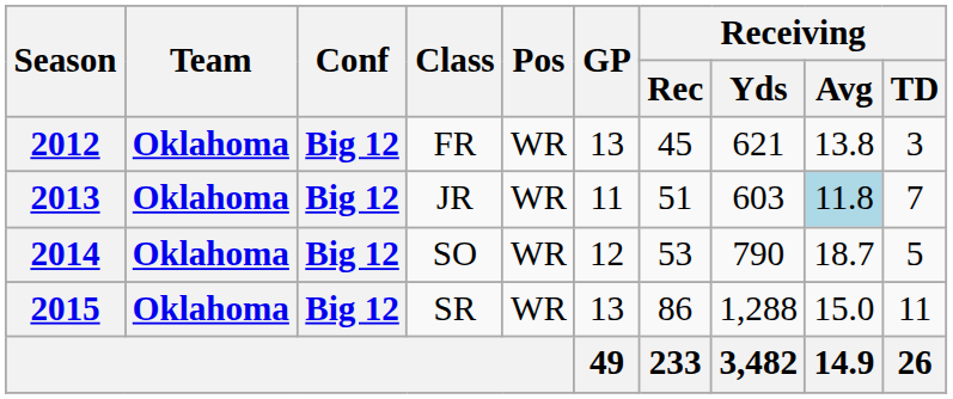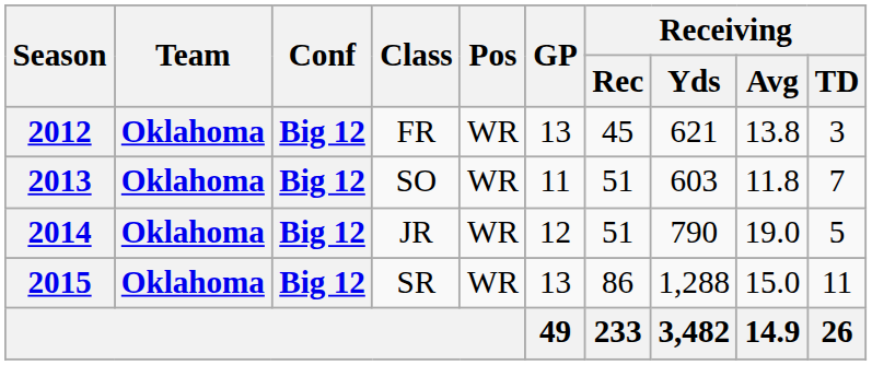 <table class="wikitable" style="text-align: center;">
 <tr>
 <th rowspan="2">Season</th>
 <th rowspan="2">Team</th>
 <th rowspan="2">Conf</th>
 <th rowspan="2">Class</th>
 <th rowspan="2">Pos</th>
 <th rowspan="2">GP</th>
 <th colspan="4">Receiving</th>
 </tr>
 <tr>
 <th>Rec</th>
 <th>Yds</th>
 <th>Avg</th>
 <th>TD</th>
 </tr>
 <tr>
 <th><a href='#'>2012</a></th>
 <th><a href='#'>Oklahoma</a></th>
 <th><a href='#'>Big 12</a></th>
 <td>FR</td>
 <td>WR</td>
 <td>13</td>
 <td>45</td>
 <td>621</td>
 <td>13.8</td>
 <td>3</td>
 </tr>
 <tr>
 <th><a href='#'>2013</a></th>
 <th><a href='#'>Oklahoma</a></th>
 <th><a href='#'>Big 12</a></th>
-<td>JR</td>
+<td>SO</td>
 <td>WR</td>
 <td>11</td>
 <td>51</td>
 <td>603</td>
-<td style="background: lightblue;">11.8</td>
+<td>11.8</td>
 <td>7</td>
 </tr>
 <tr>
 <th><a href='#'>2014</a></th>
 <th><a href='#'>Oklahoma</a></th>
 <th><a href='#'>Big 12</a></th>
-<td>SO</td>
+<td>JR</td>
 <td>WR</td>
 <td>12</td>
-<td>53</td>
+<td>51</td>
 <td>790</td>
-<td>18.7</td>
+<td>19.0</td>
 <td>5</td>
 </tr>
 <tr>
 <th><a href='#'>2015</a></th>
 <th><a href='#'>Oklahoma</a></th>
 <th><a href='#'>Big 12</a></th>
 <td>SR</td>
 <td>WR</td>
 <td>13</td>
 <td>86</td>
 <td>1,288</td>
 <td>15.0</td>
 <td>11</td>
 </tr>
 <tr>
 <th colspan="5"></th>
 <th>49</th>
 <th>233</th>
 <th>3,482</th>
 <th>14.9</th>
 <th>26</th>
 </tr>
 </table>
